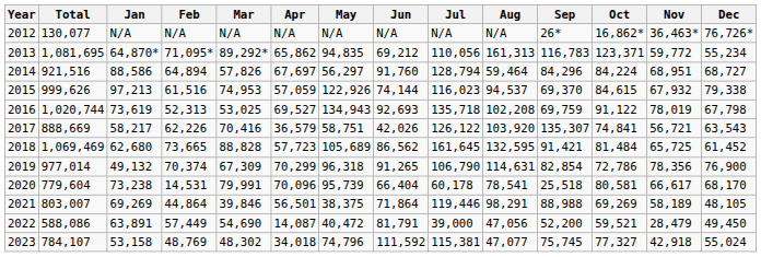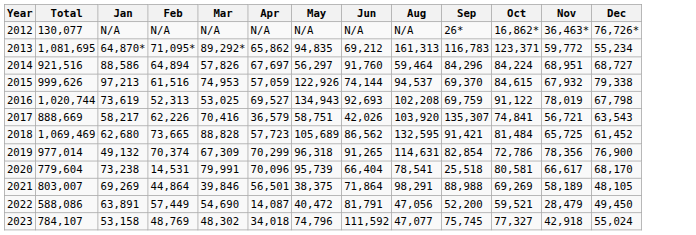 <table class="wikitable">
 <tr>
 <th>Year</th>
 <th>Total</th>
 <th>Jan</th>
 <th>Feb</th>
 <th>Mar</th>
 <th>Apr</th>
 <th>May</th>
 <th>Jun</th>
-<th>Jul</th>
 <th>Aug</th>
 <th>Sep</th>
 <th>Oct</th>
 <th>Nov</th>
 <th>Dec</th>
 </tr>
 <tr>
 <td>2012</td>
 <td>130,077</td>
-<td>N/A</td>
 <td>N/A</td>
 <td>N/A</td>
 <td>N/A</td>
 <td>N/A</td>
 <td>N/A</td>
 <td>N/A</td>
 <td>N/A</td>
 <td>26*</td>
 <td>16,862*</td>
 <td>36,463*</td>
 <td>76,726*</td>
 </tr>
 <tr>
 <td>2013</td>
 <td>1,081,695</td>
 <td>64,870*</td>
 <td>71,095*</td>
 <td>89,292*</td>
 <td>65,862</td>
 <td>94,835</td>
 <td>69,212</td>
-<td>110,056</td>
 <td>161,313</td>
 <td>116,783</td>
 <td>123,371</td>
 <td>59,772</td>
 <td>55,234</td>
 </tr>
 <tr>
 <td>2014</td>
 <td>921,516</td>
 <td>88,586</td>
 <td>64,894</td>
 <td>57,826</td>
 <td>67,697</td>
 <td>56,297</td>
 <td>91,760</td>
-<td>128,794</td>
 <td>59,464</td>
 <td>84,296</td>
 <td>84,224</td>
 <td>68,951</td>
 <td>68,727</td>
 </tr>
 <tr>
 <td>2015</td>
 <td>999,626</td>
 <td>97,213</td>
 <td>61,516</td>
 <td>74,953</td>
 <td>57,059</td>
 <td>122,926</td>
 <td>74,144</td>
-<td>116,023</td>
 <td>94,537</td>
 <td>69,370</td>
 <td>84,615</td>
 <td>67,932</td>
 <td>79,338</td>
 </tr>
 <tr>
 <td>2016</td>
 <td>1,020,744</td>
 <td>73,619</td>
 <td>52,313</td>
 <td>53,025</td>
 <td>69,527</td>
 <td>134,943</td>
 <td>92,693</td>
-<td>135,718</td>
 <td>102,208</td>
 <td>69,759</td>
 <td>91,122</td>
 <td>78,019</td>
 <td>67,798</td>
 </tr>
 <tr>
 <td>2017</td>
 <td>888,669</td>
 <td>58,217</td>
 <td>62,226</td>
 <td>70,416</td>
 <td>36,579</td>
 <td>58,751</td>
 <td>42,026</td>
-<td>126,122</td>
 <td>103,920</td>
 <td>135,307</td>
 <td>74,841</td>
 <td>56,721</td>
 <td>63,543</td>
 </tr>
 <tr>
 <td>2018</td>
 <td>1,069,469</td>
 <td>62,680</td>
 <td>73,665</td>
 <td>88,828</td>
 <td>57,723</td>
 <td>105,689</td>
 <td>86,562</td>
-<td>161,645</td>
 <td>132,595</td>
 <td>91,421</td>
 <td>81,484</td>
 <td>65,725</td>
 <td>61,452</td>
 </tr>
 <tr>
 <td>2019</td>
 <td>977,014</td>
 <td>49,132</td>
 <td>70,374</td>
 <td>67,309</td>
 <td>70,299</td>
 <td>96,318</td>
 <td>91,265</td>
-<td>106,790</td>
 <td>114,631</td>
 <td>82,854</td>
 <td>72,786</td>
 <td>78,356</td>
 <td>76,900</td>
 </tr>
 <tr>
 <td>2020</td>
 <td>779,604</td>
 <td>73,238</td>
 <td>14,531</td>
 <td>79,991</td>
 <td>70,096</td>
 <td>95,739</td>
 <td>66,404</td>
-<td>60,178</td>
 <td>78,541</td>
 <td>25,518</td>
 <td>80,581</td>
 <td>66,617</td>
 <td>68,170</td>
 </tr>
 <tr>
 <td>2021</td>
 <td>803,007</td>
 <td>69,269</td>
 <td>44,864</td>
 <td>39,846</td>
 <td>56,501</td>
 <td>38,375</td>
 <td>71,864</td>
-<td>119,446</td>
 <td>98,291</td>
 <td>88,988</td>
 <td>69,269</td>
 <td>58,189</td>
 <td>48,105</td>
 </tr>
 <tr>
 <td>2022</td>
 <td>588,086</td>
 <td>63,891</td>
 <td>57,449</td>
 <td>54,690</td>
 <td>14,087</td>
 <td>40,472</td>
 <td>81,791</td>
-<td>39,000</td>
 <td>47,056</td>
 <td>52,200</td>
 <td>59,521</td>
 <td>28,479</td>
 <td>49,450</td>
 </tr>
 <tr>
 <td>2023</td>
 <td>784,107</td>
 <td>53,158</td>
 <td>48,769</td>
 <td>48,302</td>
 <td>34,018</td>
 <td>74,796</td>
 <td>111,592</td>
-<td>115,381</td>
 <td>47,077</td>
 <td>75,745</td>
 <td>77,327</td>
 <td>42,918</td>
 <td>55,024</td>
 </tr>
 </table>
